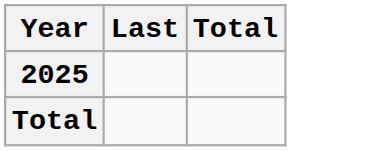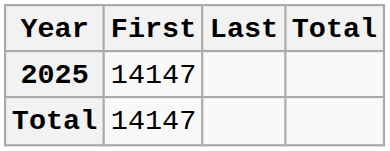 <table class="wikitable">
 <tr>
 <th>Year</th>
+<th>First</th>
 <th>Last</th>
 <th>Total</th>
 </tr>
 <tr>
 <th>2025</th>
+<td>14147</td>
 <td></td>
 <td></td>
 </tr>
 <tr>
 <th>Total</th>
+<td>14147</td>
 <td></td>
 <td></td>
 </tr>
 </table>
